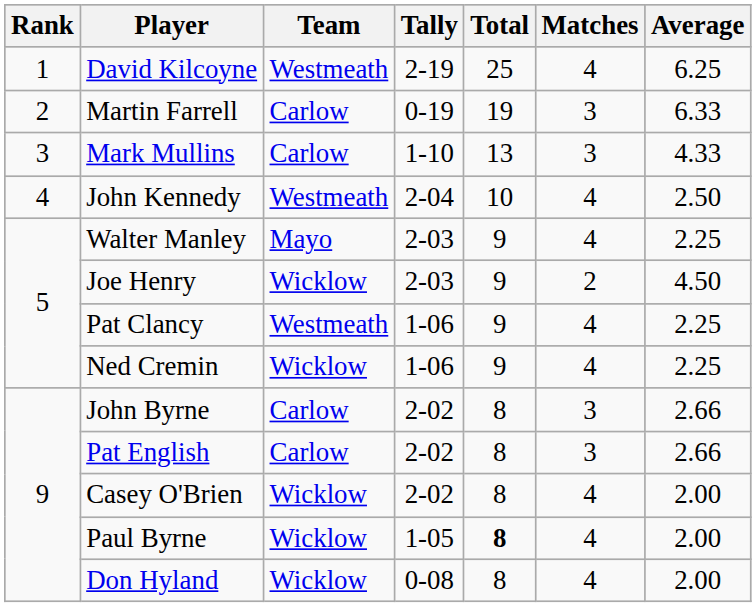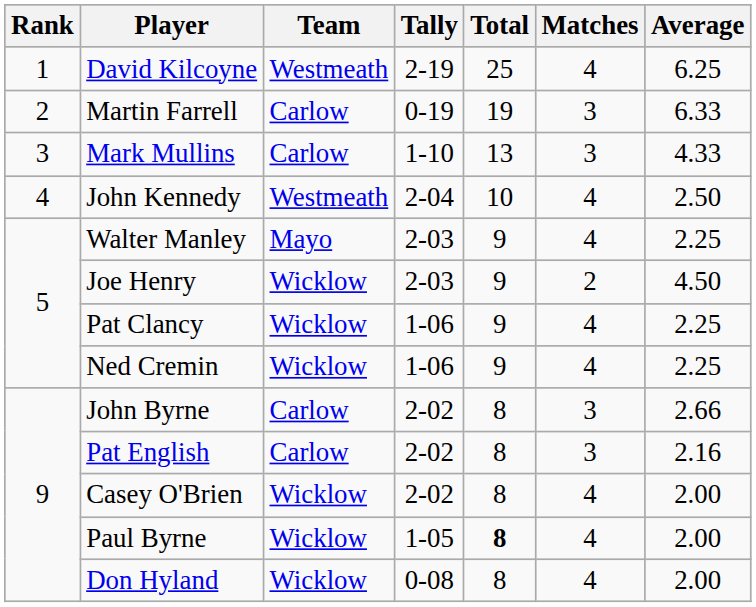 <table class="wikitable">
 <tr>
 <th>Rank</th>
 <th>Player</th>
 <th>Team</th>
 <th>Tally</th>
 <th>Total</th>
 <th>Matches</th>
 <th>Average</th>
 </tr>
 <tr>
 <td rowspan="1" style="text-align:center;">1</td>
 <td><a href='#'>David Kilcoyne</a></td>
 <td><a href='#'>Westmeath</a></td>
 <td align=center>2-19</td>
 <td align=center>25</td>
 <td align=center>4</td>
 <td align=center>6.25</td>
 </tr>
 <tr>
 <td rowspan="1" style="text-align:center;">2</td>
 <td>Martin Farrell</td>
 <td><a href='#'>Carlow</a></td>
 <td align=center>0-19</td>
 <td align=center>19</td>
 <td align=center>3</td>
 <td align=center>6.33</td>
 </tr>
 <tr>
 <td rowspan="1" style="text-align:center;">3</td>
 <td><a href='#'>Mark Mullins</a></td>
 <td><a href='#'>Carlow</a></td>
 <td align=center>1-10</td>
 <td align=center>13</td>
 <td align=center>3</td>
 <td align=center>4.33</td>
 </tr>
 <tr>
 <td rowspan="1" style="text-align:center;">4</td>
 <td>John Kennedy</td>
 <td><a href='#'>Westmeath</a></td>
 <td align=center>2-04</td>
 <td align=center>10</td>
 <td align=center>4</td>
 <td align=center>2.50</td>
 </tr>
 <tr>
 <td rowspan="4" style="text-align:center;">5</td>
 <td>Walter Manley</td>
 <td><a href='#'>Mayo</a></td>
 <td align=center>2-03</td>
 <td align=center>9</td>
 <td align=center>4</td>
 <td align=center>2.25</td>
 </tr>
 <tr>
 <td>Joe Henry</td>
 <td><a href='#'>Wicklow</a></td>
 <td align=center>2-03</td>
 <td align=center>9</td>
 <td align=center>2</td>
 <td align=center>4.50</td>
 </tr>
 <tr>
 <td>Pat Clancy</td>
-<td><a href='#'>Westmeath</a></td>
+<td><a href='#'>Wicklow</a></td>
 <td align=center>1-06</td>
 <td align=center>9</td>
 <td align=center>4</td>
 <td align=center>2.25</td>
 </tr>
 <tr>
 <td>Ned Cremin</td>
 <td><a href='#'>Wicklow</a></td>
 <td align=center>1-06</td>
 <td align=center>9</td>
 <td align=center>4</td>
 <td align=center>2.25</td>
 </tr>
 <tr>
 <td rowspan="5" style="text-align:center;">9</td>
 <td>John Byrne</td>
 <td><a href='#'>Carlow</a></td>
 <td align=center>2-02</td>
 <td align=center>8</td>
 <td align=center>3</td>
 <td align=center>2.66</td>
 </tr>
 <tr>
 <td><a href='#'>Pat English</a></td>
 <td><a href='#'>Carlow</a></td>
 <td align=center>2-02</td>
 <td align=center>8</td>
 <td align=center>3</td>
-<td align=center>2.66</td>
+<td align=center>2.16</td>
 </tr>
 <tr>
 <td>Casey O'Brien</td>
 <td><a href='#'>Wicklow</a></td>
 <td align=center>2-02</td>
 <td align=center>8</td>
 <td align=center>4</td>
 <td align=center>2.00</td>
 </tr>
 <tr>
 <td>Paul Byrne</td>
 <td><a href='#'>Wicklow</a></td>
 <td align=center>1-05</td>
 <td align=center><strong>8</strong></td>
 <td align=center>4</td>
 <td align=center>2.00</td>
 </tr>
 <tr>
 <td><a href='#'>Don Hyland</a></td>
 <td><a href='#'>Wicklow</a></td>
 <td align=center>0-08</td>
 <td align=center>8</td>
 <td align=center>4</td>
 <td align=center>2.00</td>
 </tr>
 </table>
